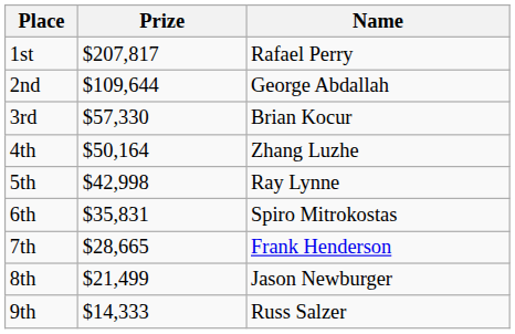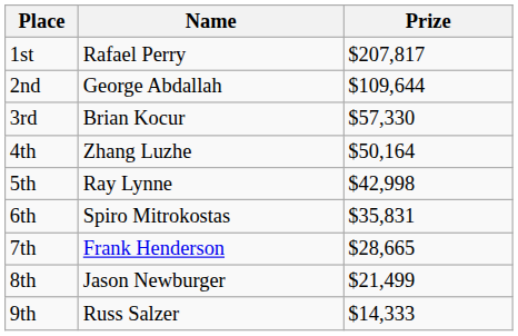 <table class="wikitable">
 <tr>
 <th width="50">Place</th>
+<th width="200">Name</th>
 <th width="125">Prize</th>
-<th width="200">Name</th>
 </tr>
 <tr>
 <td>1st</td>
+<td>Rafael Perry</td>
 <td>$207,817</td>
-<td>Rafael Perry</td>
 </tr>
 <tr>
 <td>2nd</td>
+<td>George Abdallah</td>
 <td>$109,644</td>
-<td>George Abdallah</td>
 </tr>
 <tr>
 <td>3rd</td>
+<td>Brian Kocur</td>
 <td>$57,330</td>
-<td>Brian Kocur</td>
 </tr>
 <tr>
 <td>4th</td>
+<td>Zhang Luzhe</td>
 <td>$50,164</td>
-<td>Zhang Luzhe</td>
 </tr>
 <tr>
 <td>5th</td>
+<td>Ray Lynne</td>
 <td>$42,998</td>
-<td>Ray Lynne</td>
 </tr>
 <tr>
 <td>6th</td>
+<td>Spiro Mitrokostas</td>
 <td>$35,831</td>
-<td>Spiro Mitrokostas</td>
 </tr>
 <tr>
 <td>7th</td>
+<td><a href='#'>Frank Henderson</a></td>
 <td>$28,665</td>
-<td><a href='#'>Frank Henderson</a></td>
 </tr>
 <tr>
 <td>8th</td>
+<td>Jason Newburger</td>
 <td>$21,499</td>
-<td>Jason Newburger</td>
 </tr>
 <tr>
 <td>9th</td>
+<td>Russ Salzer</td>
 <td>$14,333</td>
-<td>Russ Salzer</td>
 </tr>
 </table>
